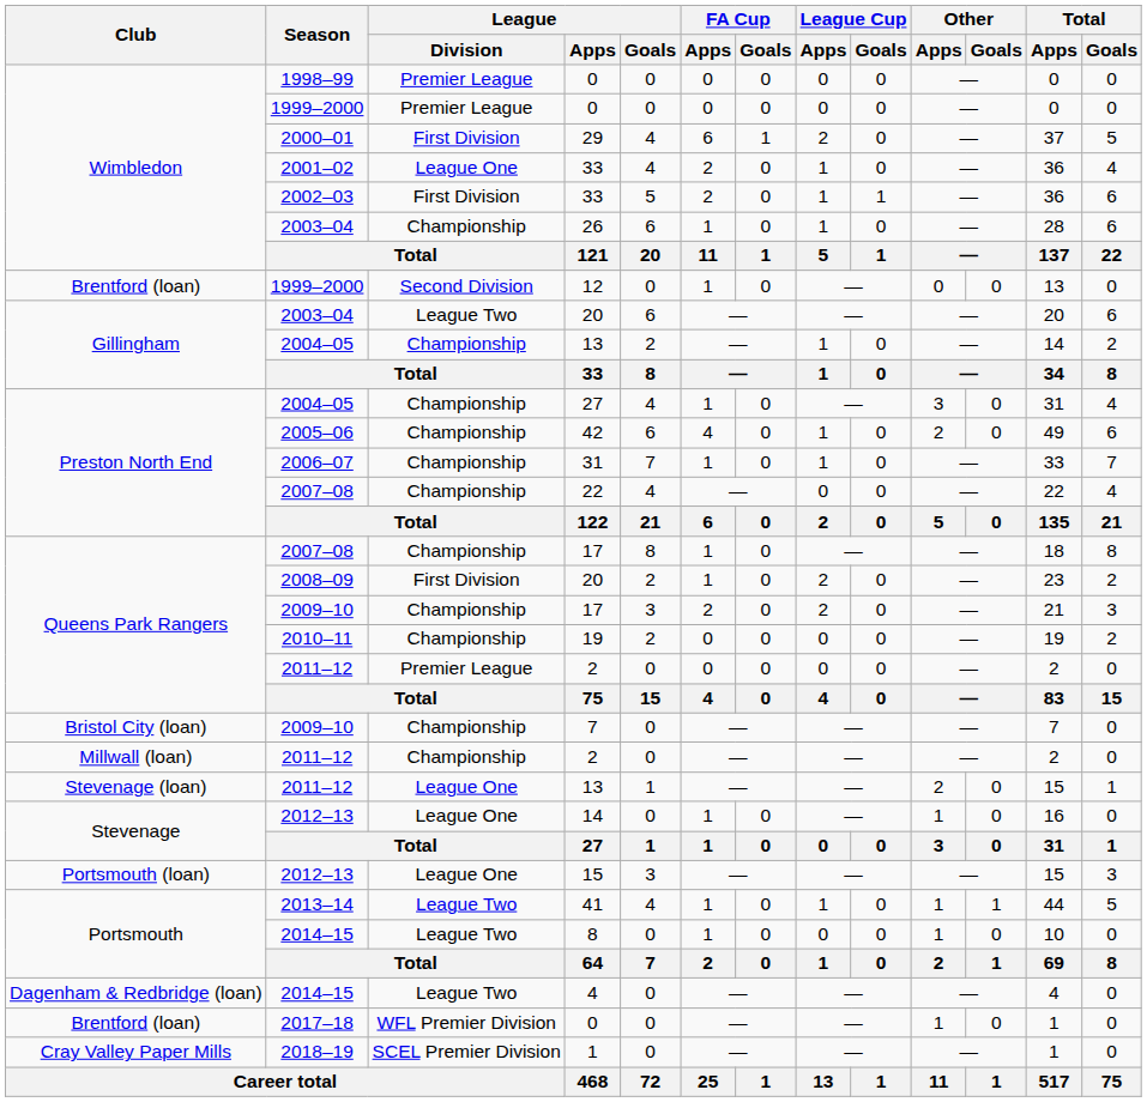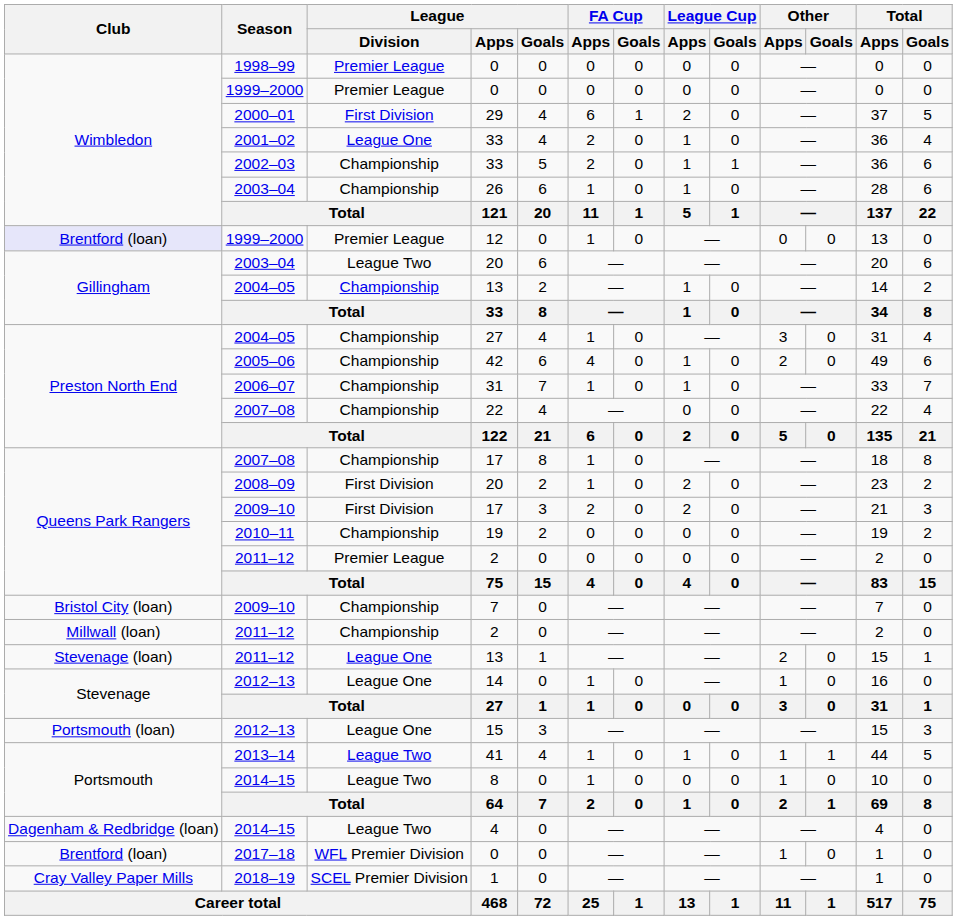 <table class="wikitable" style="text-align: center;">
 <tr>
 <th rowspan="2">Club</th>
 <th rowspan="2">Season</th>
 <th colspan="3">League</th>
 <th colspan="2"><a href='#'>FA Cup</a></th>
 <th colspan="2"><a href='#'>League Cup</a></th>
 <th colspan="2">Other</th>
 <th colspan="2">Total</th>
 </tr>
 <tr>
 <th>Division</th>
 <th>Apps</th>
 <th>Goals</th>
 <th>Apps</th>
 <th>Goals</th>
 <th>Apps</th>
 <th>Goals</th>
 <th>Apps</th>
 <th>Goals</th>
 <th>Apps</th>
 <th>Goals</th>
 </tr>
 <tr>
 <td rowspan="7"><a href='#'>Wimbledon</a></td>
 <td><a href='#'>1998–99</a></td>
 <td><a href='#'>Premier League</a></td>
 <td>0</td>
 <td>0</td>
 <td>0</td>
 <td>0</td>
 <td>0</td>
 <td>0</td>
 <td colspan="2">—</td>
 <td>0</td>
 <td>0</td>
 </tr>
 <tr>
 <td><a href='#'>1999–2000</a></td>
 <td>Premier League</td>
 <td>0</td>
 <td>0</td>
 <td>0</td>
 <td>0</td>
 <td>0</td>
 <td>0</td>
 <td colspan="2">—</td>
 <td>0</td>
 <td>0</td>
 </tr>
 <tr>
 <td><a href='#'>2000–01</a></td>
 <td><a href='#'>First Division</a></td>
 <td>29</td>
 <td>4</td>
 <td>6</td>
 <td>1</td>
 <td>2</td>
 <td>0</td>
 <td colspan="2">—</td>
 <td>37</td>
 <td>5</td>
 </tr>
 <tr>
 <td><a href='#'>2001–02</a></td>
 <td><a href='#'>League One</a></td>
 <td>33</td>
 <td>4</td>
 <td>2</td>
 <td>0</td>
 <td>1</td>
 <td>0</td>
 <td colspan="2">—</td>
 <td>36</td>
 <td>4</td>
 </tr>
 <tr>
 <td><a href='#'>2002–03</a></td>
-<td>First Division</td>
+<td>Championship</td>
 <td>33</td>
 <td>5</td>
 <td>2</td>
 <td>0</td>
 <td>1</td>
 <td>1</td>
 <td colspan="2">—</td>
 <td>36</td>
 <td>6</td>
 </tr>
 <tr>
 <td><a href='#'>2003–04</a></td>
 <td>Championship</td>
 <td>26</td>
 <td>6</td>
 <td>1</td>
 <td>0</td>
 <td>1</td>
 <td>0</td>
 <td colspan="2">—</td>
 <td>28</td>
 <td>6</td>
 </tr>
 <tr>
 <th colspan="2">Total</th>
 <th>121</th>
 <th>20</th>
 <th>11</th>
 <th>1</th>
 <th>5</th>
 <th>1</th>
 <th colspan="2">—</th>
 <th>137</th>
 <th>22</th>
 </tr>
 <tr>
-<td><a href='#'>Brentford</a> (loan)</td>
+<td style="background: lavender;"><a href='#'>Brentford</a> (loan)</td>
 <td><a href='#'>1999–2000</a></td>
-<td><a href='#'>Second Division</a></td>
+<td>Premier League</td>
 <td>12</td>
 <td>0</td>
 <td>1</td>
 <td>0</td>
 <td colspan="2">—</td>
 <td>0</td>
 <td>0</td>
 <td>13</td>
 <td>0</td>
 </tr>
 <tr>
 <td rowspan="3"><a href='#'>Gillingham</a></td>
 <td><a href='#'>2003–04</a></td>
 <td>League Two</td>
 <td>20</td>
 <td>6</td>
 <td colspan="2">—</td>
 <td colspan="2">—</td>
 <td colspan="2">—</td>
 <td>20</td>
 <td>6</td>
 </tr>
 <tr>
 <td><a href='#'>2004–05</a></td>
 <td><a href='#'>Championship</a></td>
 <td>13</td>
 <td>2</td>
 <td colspan="2">—</td>
 <td>1</td>
 <td>0</td>
 <td colspan="2">—</td>
 <td>14</td>
 <td>2</td>
 </tr>
 <tr>
 <th colspan="2">Total</th>
 <th>33</th>
 <th>8</th>
 <th colspan="2">—</th>
 <th>1</th>
 <th>0</th>
 <th colspan="2">—</th>
 <th>34</th>
 <th>8</th>
 </tr>
 <tr>
 <td rowspan="5"><a href='#'>Preston North End</a></td>
 <td><a href='#'>2004–05</a></td>
 <td>Championship</td>
 <td>27</td>
 <td>4</td>
 <td>1</td>
 <td>0</td>
 <td colspan="2">—</td>
 <td>3</td>
 <td>0</td>
 <td>31</td>
 <td>4</td>
 </tr>
 <tr>
 <td><a href='#'>2005–06</a></td>
 <td>Championship</td>
 <td>42</td>
 <td>6</td>
 <td>4</td>
 <td>0</td>
 <td>1</td>
 <td>0</td>
 <td>2</td>
 <td>0</td>
 <td>49</td>
 <td>6</td>
 </tr>
 <tr>
 <td><a href='#'>2006–07</a></td>
 <td>Championship</td>
 <td>31</td>
 <td>7</td>
 <td>1</td>
 <td>0</td>
 <td>1</td>
 <td>0</td>
 <td colspan="2">—</td>
 <td>33</td>
 <td>7</td>
 </tr>
 <tr>
 <td><a href='#'>2007–08</a></td>
 <td>Championship</td>
 <td>22</td>
 <td>4</td>
 <td colspan="2">—</td>
 <td>0</td>
 <td>0</td>
 <td colspan="2">—</td>
 <td>22</td>
 <td>4</td>
 </tr>
 <tr>
 <th colspan="2">Total</th>
 <th>122</th>
 <th>21</th>
 <th>6</th>
 <th>0</th>
 <th>2</th>
 <th>0</th>
 <th>5</th>
 <th>0</th>
 <th>135</th>
 <th>21</th>
 </tr>
 <tr>
 <td rowspan="6"><a href='#'>Queens Park Rangers</a></td>
 <td><a href='#'>2007–08</a></td>
 <td>Championship</td>
 <td>17</td>
 <td>8</td>
 <td>1</td>
 <td>0</td>
 <td colspan="2">—</td>
 <td colspan="2">—</td>
 <td>18</td>
 <td>8</td>
 </tr>
 <tr>
 <td><a href='#'>2008–09</a></td>
 <td>First Division</td>
 <td>20</td>
 <td>2</td>
 <td>1</td>
 <td>0</td>
 <td>2</td>
 <td>0</td>
 <td colspan="2">—</td>
 <td>23</td>
 <td>2</td>
 </tr>
 <tr>
 <td><a href='#'>2009–10</a></td>
-<td>Championship</td>
+<td>First Division</td>
 <td>17</td>
 <td>3</td>
 <td>2</td>
 <td>0</td>
 <td>2</td>
 <td>0</td>
 <td colspan="2">—</td>
 <td>21</td>
 <td>3</td>
 </tr>
 <tr>
 <td><a href='#'>2010–11</a></td>
 <td>Championship</td>
 <td>19</td>
 <td>2</td>
 <td>0</td>
 <td>0</td>
 <td>0</td>
 <td>0</td>
 <td colspan="2">—</td>
 <td>19</td>
 <td>2</td>
 </tr>
 <tr>
 <td><a href='#'>2011–12</a></td>
 <td>Premier League</td>
 <td>2</td>
 <td>0</td>
 <td>0</td>
 <td>0</td>
 <td>0</td>
 <td>0</td>
 <td colspan="2">—</td>
 <td>2</td>
 <td>0</td>
 </tr>
 <tr>
 <th colspan="2">Total</th>
 <th>75</th>
 <th>15</th>
 <th>4</th>
 <th>0</th>
 <th>4</th>
 <th>0</th>
 <th colspan="2">—</th>
 <th>83</th>
 <th>15</th>
 </tr>
 <tr>
 <td><a href='#'>Bristol City</a> (loan)</td>
 <td><a href='#'>2009–10</a></td>
 <td>Championship</td>
 <td>7</td>
 <td>0</td>
 <td colspan="2">—</td>
 <td colspan="2">—</td>
 <td colspan="2">—</td>
 <td>7</td>
 <td>0</td>
 </tr>
 <tr>
 <td><a href='#'>Millwall</a> (loan)</td>
 <td><a href='#'>2011–12</a></td>
 <td>Championship</td>
 <td>2</td>
 <td>0</td>
 <td colspan="2">—</td>
 <td colspan="2">—</td>
 <td colspan="2">—</td>
 <td>2</td>
 <td>0</td>
 </tr>
 <tr>
 <td><a href='#'>Stevenage</a> (loan)</td>
 <td><a href='#'>2011–12</a></td>
 <td><a href='#'>League One</a></td>
 <td>13</td>
 <td>1</td>
 <td colspan="2">—</td>
 <td colspan="2">—</td>
 <td>2</td>
 <td>0</td>
 <td>15</td>
 <td>1</td>
 </tr>
 <tr>
 <td rowspan="2">Stevenage</td>
 <td><a href='#'>2012–13</a></td>
 <td>League One</td>
 <td>14</td>
 <td>0</td>
 <td>1</td>
 <td>0</td>
 <td colspan="2">—</td>
 <td>1</td>
 <td>0</td>
 <td>16</td>
 <td>0</td>
 </tr>
 <tr>
 <th colspan="2">Total</th>
 <th>27</th>
 <th>1</th>
 <th>1</th>
 <th>0</th>
 <th>0</th>
 <th>0</th>
 <th>3</th>
 <th>0</th>
 <th>31</th>
 <th>1</th>
 </tr>
 <tr>
 <td><a href='#'>Portsmouth</a> (loan)</td>
 <td><a href='#'>2012–13</a></td>
 <td>League One</td>
 <td>15</td>
 <td>3</td>
 <td colspan="2">—</td>
 <td colspan="2">—</td>
 <td colspan="2">—</td>
 <td>15</td>
 <td>3</td>
 </tr>
 <tr>
 <td rowspan="3">Portsmouth</td>
 <td><a href='#'>2013–14</a></td>
 <td><a href='#'>League Two</a></td>
 <td>41</td>
 <td>4</td>
 <td>1</td>
 <td>0</td>
 <td>1</td>
 <td>0</td>
 <td>1</td>
 <td>1</td>
 <td>44</td>
 <td>5</td>
 </tr>
 <tr>
 <td><a href='#'>2014–15</a></td>
 <td>League Two</td>
 <td>8</td>
 <td>0</td>
 <td>1</td>
 <td>0</td>
 <td>0</td>
 <td>0</td>
 <td>1</td>
 <td>0</td>
 <td>10</td>
 <td>0</td>
 </tr>
 <tr>
 <th colspan="2">Total</th>
 <th>64</th>
 <th>7</th>
 <th>2</th>
 <th>0</th>
 <th>1</th>
 <th>0</th>
 <th>2</th>
 <th>1</th>
 <th>69</th>
 <th>8</th>
 </tr>
 <tr>
 <td><a href='#'>Dagenham & Redbridge</a> (loan)</td>
 <td><a href='#'>2014–15</a></td>
 <td>League Two</td>
 <td>4</td>
 <td>0</td>
 <td colspan="2">—</td>
 <td colspan="2">—</td>
 <td colspan="2">—</td>
 <td>4</td>
 <td>0</td>
 </tr>
 <tr>
 <td><a href='#'>Brentford</a> (loan)</td>
 <td><a href='#'>2017–18</a></td>
 <td><a href='#'>WFL</a> Premier Division</td>
 <td>0</td>
 <td>0</td>
 <td colspan="2">—</td>
 <td colspan="2">—</td>
 <td>1</td>
 <td>0</td>
 <td>1</td>
 <td>0</td>
 </tr>
 <tr>
 <td><a href='#'>Cray Valley Paper Mills</a></td>
 <td><a href='#'>2018–19</a></td>
 <td><a href='#'>SCEL</a> Premier Division</td>
 <td>1</td>
 <td>0</td>
 <td colspan="2">—</td>
 <td colspan="2">—</td>
 <td colspan="2">—</td>
 <td>1</td>
 <td>0</td>
 </tr>
 <tr>
 <th colspan="3">Career total</th>
 <th>468</th>
 <th>72</th>
 <th>25</th>
 <th>1</th>
 <th>13</th>
 <th>1</th>
 <th>11</th>
 <th>1</th>
 <th>517</th>
 <th>75</th>
 </tr>
 </table>
